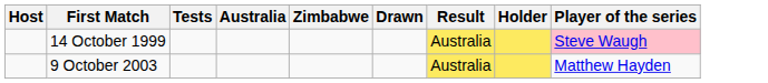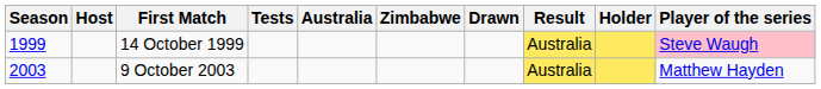 <table class="wikitable sortable">
 <tr>
+<th scope="col">Season</th>
 <th scope="col">Host</th>
 <th scope="col">First Match</th>
 <th scope="col">Tests</th>
 <th scope="col">Australia</th>
 <th scope="col">Zimbabwe</th>
 <th scope="col">Drawn</th>
 <th scope="col" class="unsortable">Result</th>
 <th scope="col" class="unsortable">Holder</th>
 <th scope="col" class="unsortable">Player of the series</th>
 </tr>
 <tr>
+<td><a href='#'>1999</a></td>
 <td></td>
 <td>14 October 1999</td>
 <td></td>
 <td></td>
 <td></td>
 <td></td>
 <td bgcolor="#fdea60">Australia</td>
 <td bgcolor="#fdea60"></td>
 <td style="background: pink;"> <a href='#'>Steve Waugh</a></td>
 </tr>
 <tr>
+<td><a href='#'>2003</a></td>
 <td></td>
 <td>9 October 2003</td>
 <td></td>
 <td></td>
 <td></td>
 <td></td>
 <td bgcolor="#fdea60">Australia</td>
 <td bgcolor="#fdea60"></td>
 <td> <a href='#'>Matthew Hayden</a></td>
 </tr>
 </table>
